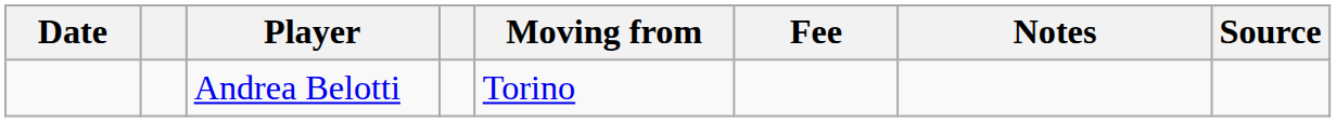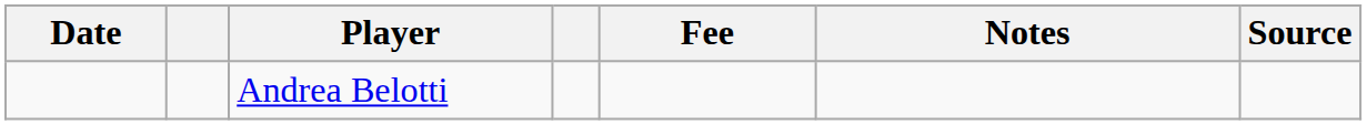 <table class="wikitable sortable">
 <tr>
 <th style="width:80px;">Date</th>
 <th style="width:30px;"></th>
 <th style="width:180px;">Player</th>
 <th style="width:20px;"></th>
-<th style="width:180px;">Moving from</th>
 <th style="width:120px;" class="unsortable">Fee</th>
 <th style="width:250px;" class="unsortable">Notes</th>
 <th style="width:20px;">Source</th>
 </tr>
 <tr>
 <td></td>
 <td align=center></td>
 <td> <a href='#'>Andrea Belotti</a></td>
 <td align=center></td>
-<td> <a href='#'>Torino</a></td>
 <td align=center></td>
 <td align=center></td>
 <td> </td>
 </tr>
 </table>
